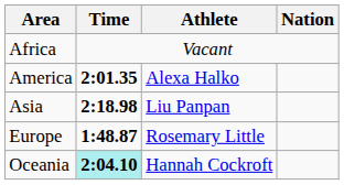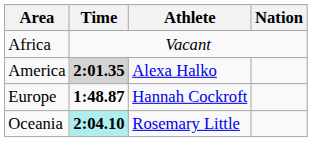 <table class="wikitable">
 <tr>
 <th>Area</th>
 <th>Time</th>
 <th>Athlete</th>
 <th>Nation</th>
 </tr>
 <tr>
 <td>Africa</td>
 <td colspan="3" align="center"><em>Vacant</em></td>
 </tr>
 <tr>
 <td>America</td>
-<td><strong>2:01.35</strong></td>
+<td style="background: lightgrey;"><strong>2:01.35</strong></td>
 <td><a href='#'>Alexa Halko</a></td>
-<td></td>
-</tr>
-<tr>
-<td>Asia</td>
-<td><strong>2:18.98</strong></td>
-<td><a href='#'>Liu Panpan</a></td>
 <td></td>
 </tr>
 <tr>
 <td>Europe</td>
 <td><strong>1:48.87</strong> </td>
-<td><a href='#'>Rosemary Little</a></td>
+<td><a href='#'>Hannah Cockroft</a></td>
 <td></td>
 </tr>
 <tr>
 <td>Oceania</td>
 <td style="background: paleturquoise;"><strong>2:04.10</strong></td>
-<td><a href='#'>Hannah Cockroft</a></td>
+<td><a href='#'>Rosemary Little</a></td>
 <td></td>
 </tr>
 </table>
